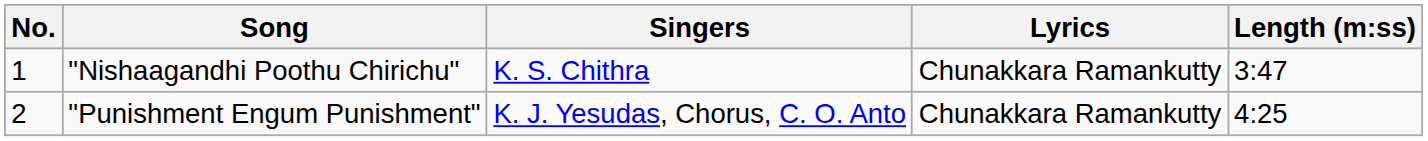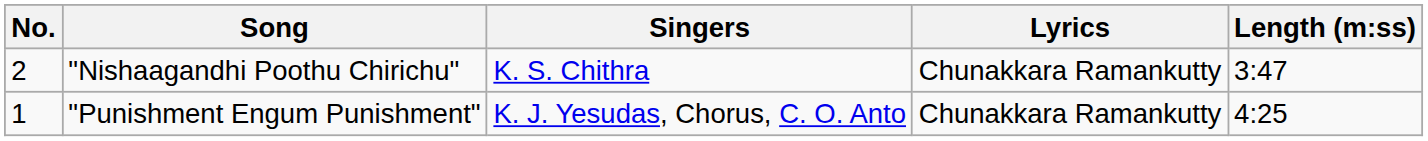 <table class="wikitable" style="font-size:95%;">
 <tr>
 <th>No.</th>
 <th>Song</th>
 <th>Singers</th>
 <th>Lyrics</th>
 <th>Length (m:ss)</th>
 </tr>
 <tr>
-<td>1</td>
+<td>2</td>
 <td>"Nishaagandhi Poothu Chirichu"</td>
 <td><a href='#'>K. S. Chithra</a></td>
 <td>Chunakkara Ramankutty</td>
 <td>3:47</td>
 </tr>
 <tr>
-<td>2</td>
+<td>1</td>
 <td>"Punishment Engum Punishment"</td>
 <td><a href='#'>K. J. Yesudas</a>, Chorus, <a href='#'>C. O. Anto</a></td>
 <td>Chunakkara Ramankutty</td>
 <td>4:25</td>
 </tr>
 </table>
